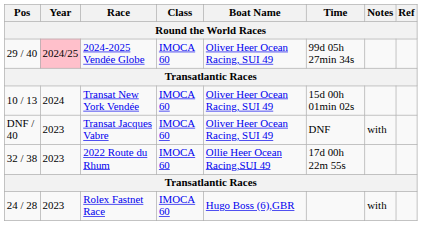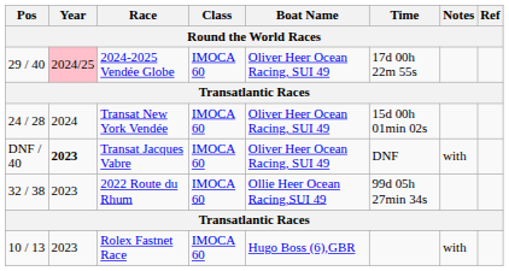 <table class="wikitable sortable">
 <tr>
 <th>Pos</th>
 <th>Year</th>
 <th>Race</th>
 <th>Class</th>
 <th>Boat Name</th>
 <th>Time</th>
 <th>Notes</th>
 <th>Ref</th>
 </tr>
 <tr>
 <th colspan = 8><strong>Round the World Races</strong></th>
 </tr>
 <tr>
 <td>29 / 40</td>
 <td style="background: pink;">2024/25</td>
 <td><a href='#'>2024-2025 Vendée Globe</a></td>
 <td><a href='#'>IMOCA 60</a></td>
 <td><a href='#'>Oliver Heer Ocean Racing, SUI 49</a></td>
-<td>99d 05h 27min 34s</td>
+<td>17d 00h 22m 55s</td>
 <td></td>
 <td></td>
 </tr>
 <tr>
 <th colspan = 8><strong>Transatlantic Races</strong></th>
 </tr>
 <tr>
-<td>10 / 13</td>
+<td>24 / 28</td>
 <td>2024</td>
 <td><a href='#'>Transat New York Vendée</a></td>
 <td><a href='#'>IMOCA 60</a></td>
 <td><a href='#'>Oliver Heer Ocean Racing, SUI 49</a></td>
 <td>15d 00h 01min 02s</td>
 <td></td>
 <td></td>
 </tr>
 <tr>
 <td>DNF / 40</td>
-<td>2023</td>
+<td><strong>2023</strong></td>
 <td><a href='#'>Transat Jacques Vabre</a></td>
 <td><a href='#'>IMOCA 60</a></td>
 <td><a href='#'>Oliver Heer Ocean Racing, SUI 49</a></td>
 <td>DNF</td>
 <td>with <br> </td>
 <td></td>
 </tr>
 <tr>
 <td>32 / 38</td>
 <td>2023</td>
 <td><a href='#'>2022 Route du Rhum</a></td>
 <td><a href='#'>IMOCA 60</a></td>
 <td><a href='#'>Ollie Heer Ocean Racing,SUI 49</a></td>
-<td>17d 00h 22m 55s</td>
+<td>99d 05h 27min 34s</td>
 <td></td>
 <td></td>
 </tr>
 <tr>
 <th colspan = 8><strong>Transatlantic Races</strong></th>
 </tr>
 <tr>
-<td>24 / 28</td>
+<td>10 / 13</td>
 <td>2023</td>
 <td><a href='#'>Rolex Fastnet Race</a></td>
 <td><a href='#'>IMOCA 60</a></td>
 <td><a href='#'>Hugo Boss (6),GBR</a></td>
 <td></td>
 <td>with </td>
 <td></td>
 </tr>
 </table>
